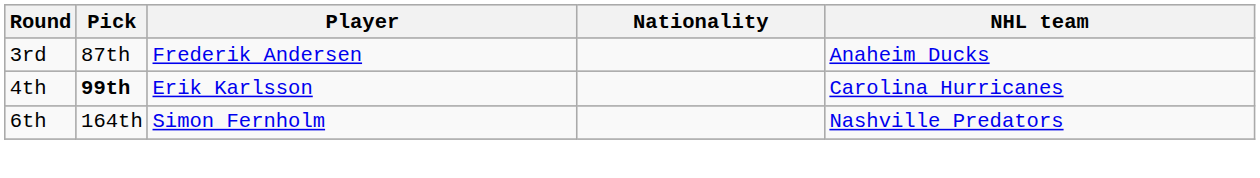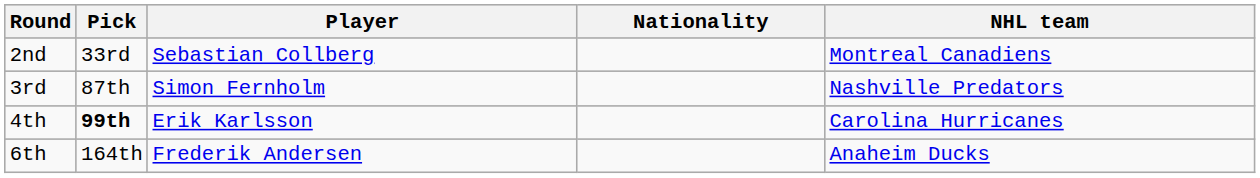 <table border="1" width="50%" class="wikitable">
 <tr>
 <th bgcolor="#DDDDFF" width="5.0%">Round</th>
 <th bgcolor="#DDDDFF" width="5.0%">Pick</th>
 <th bgcolor="#DDDDFF" width="35.0%">Player</th>
 <th bgcolor="#DDDDFF" width="20.0%">Nationality</th>
 <th bgcolor="#DDDDFF" width="35.0%">NHL team</th>
 </tr>
 <tr>
+<td>2nd</td>
+<td>33rd</td>
+<td><a href='#'>Sebastian Collberg</a></td>
+<td></td>
+<td><a href='#'>Montreal Canadiens</a></td>
+</tr>
+<tr>
 <td>3rd</td>
 <td>87th</td>
-<td><a href='#'>Frederik Andersen</a></td>
+<td><a href='#'>Simon Fernholm</a></td>
 <td></td>
-<td><a href='#'>Anaheim Ducks</a></td>
+<td><a href='#'>Nashville Predators</a></td>
 </tr>
 <tr>
 <td>4th</td>
 <td><strong>99th</strong></td>
 <td><a href='#'>Erik Karlsson</a></td>
 <td></td>
 <td><a href='#'>Carolina Hurricanes</a></td>
 </tr>
 <tr>
 <td>6th</td>
 <td>164th</td>
-<td><a href='#'>Simon Fernholm</a></td>
+<td><a href='#'>Frederik Andersen</a></td>
 <td></td>
-<td><a href='#'>Nashville Predators</a></td>
+<td><a href='#'>Anaheim Ducks</a></td>
 </tr>
 </table>
